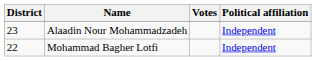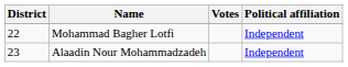 <table class="wikitable">
 <tr>
 <th>District</th>
 <th>Name</th>
 <th>Votes</th>
 <th>Political affiliation</th>
 </tr>
 <tr>
 </tr>
 <tr>
+<td>22</td>
+<td>Mohammad Bagher Lotfi</td>
+<td></td>
+<td><a href='#'>Independent</a></td>
+</tr>
+<tr>
 <td>23</td>
 <td>Alaadin Nour Mohammadzadeh</td>
 <td></td>
 <td><a href='#'>Independent</a></td>
 </tr>
-<tr>
-<td>22</td>
-<td>Mohammad Bagher Lotfi</td>
-<td></td>
-<td><a href='#'>Independent</a></td>
-</tr>
 </table>
